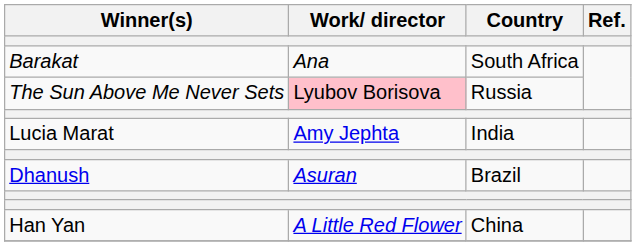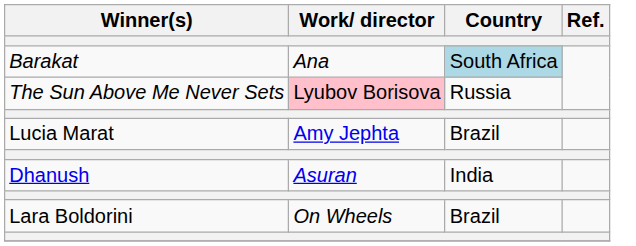 <table class="wikitable">
 <tr>
 <th>Winner(s)</th>
 <th>Work/ director</th>
 <th>Country</th>
 <th>Ref.</th>
 </tr>
 <tr>
 <th colspan =4></th>
 </tr>
 <tr>
 <td><em>Barakat</em></td>
 <td><em>Ana</em></td>
-<td>South Africa</td>
+<td style="background: lightblue;">South Africa</td>
 <td rowspan=2></td>
 </tr>
 <tr>
 <td><em>The Sun Above Me Never Sets</em></td>
 <td style="background: pink;">Lyubov Borisova</td>
 <td>Russia</td>
 </tr>
 <tr>
 <th colspan =4></th>
 </tr>
 <tr>
 <td>Lucia Marat</td>
 <td><a href='#'>Amy Jephta</a></td>
-<td>India</td>
+<td>Brazil</td>
 <td></td>
 </tr>
 <tr>
 <th colspan =4></th>
 </tr>
 <tr>
 <td><a href='#'>Dhanush</a></td>
 <td><em><a href='#'>Asuran</a></em></td>
+<td>India</td>
+<td></td>
+</tr>
+<tr>
+<th colspan =4></th>
+</tr>
+<tr>
+<td>Lara Boldorini</td>
+<td><em>On Wheels</em></td>
 <td>Brazil</td>
 <td></td>
 </tr>
 <tr>
 <th colspan =4></th>
 </tr>
 <tr>
-<th colspan =4></th>
-</tr>
-<tr>
-<td>Han Yan</td>
-<td><em><a href='#'>A Little Red Flower</a></em></td>
-<td>China</td>
-<td></td>
-</tr>
-<tr>
 </tr>
 </table>
